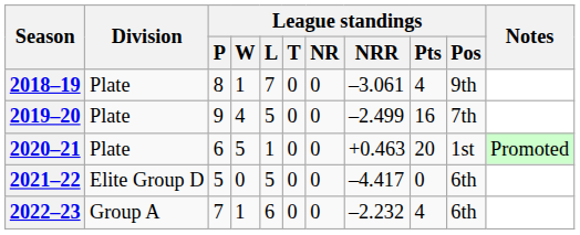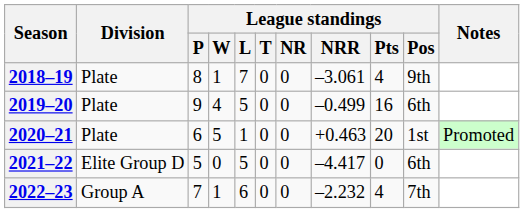 <table class="wikitable sortable">
 <tr>
 <th scope="col" rowspan="2">Season</th>
 <th scope="col" rowspan="2">Division</th>
 <th scope="col" colspan="8">League standings</th>
 <th scope="col" rowspan="2">Notes</th>
 </tr>
 <tr>
 <th scope="col">P</th>
 <th scope="col">W</th>
 <th scope="col">L</th>
 <th scope="col">T</th>
 <th scope="col">NR</th>
 <th scope="col">NRR</th>
 <th scope="col">Pts</th>
 <th scope="col">Pos</th>
 </tr>
 <tr>
 <th scope="row"><a href='#'>2018–19</a></th>
 <td>Plate</td>
 <td>8</td>
 <td>1</td>
 <td>7</td>
 <td>0</td>
 <td>0</td>
 <td>–3.061</td>
 <td>4</td>
 <td>9th</td>
 <td style="background: white;"></td>
 </tr>
 <tr>
 <th scope="row"><a href='#'>2019–20</a></th>
 <td>Plate</td>
 <td>9</td>
 <td>4</td>
 <td>5</td>
 <td>0</td>
 <td>0</td>
-<td>–2.499</td>
+<td>–0.499</td>
 <td>16</td>
-<td>7th</td>
+<td>6th</td>
 <td style="background: white;"></td>
 </tr>
 <tr>
 <th scope="row"><a href='#'>2020–21</a></th>
 <td>Plate</td>
 <td>6</td>
 <td>5</td>
 <td>1</td>
 <td>0</td>
 <td>0</td>
 <td>+0.463</td>
 <td>20</td>
 <td>1st</td>
 <td style="background: #cfc;">Promoted</td>
 </tr>
 <tr>
 <th scope="row"><a href='#'>2021–22</a></th>
 <td>Elite Group D</td>
 <td>5</td>
 <td>0</td>
 <td>5</td>
 <td>0</td>
 <td>0</td>
 <td>–4.417</td>
 <td>0</td>
 <td>6th</td>
 <td style="background: white;"></td>
 </tr>
 <tr>
 <th scope="row"><a href='#'>2022–23</a></th>
 <td>Group A</td>
 <td>7</td>
 <td>1</td>
 <td>6</td>
 <td>0</td>
 <td>0</td>
 <td>–2.232</td>
 <td>4</td>
-<td>6th</td>
+<td>7th</td>
 <td style="background: white;"></td>
 </tr>
 </table>
